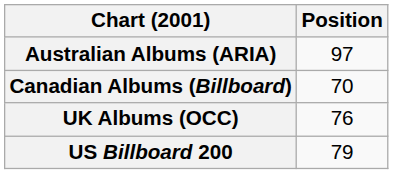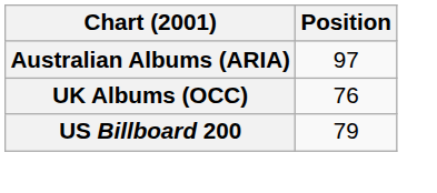 <table class="wikitable sortable plainrowheaders" style="text-align:center">
 <tr>
 <th scope="col">Chart (2001)</th>
 <th scope="col">Position</th>
 </tr>
 <tr>
 <th scope="row">Australian Albums (ARIA)</th>
 <td>97</td>
 </tr>
 <tr>
-<th scope="row">Canadian Albums (<em>Billboard</em>)</th>
-<td align="center">70</td>
-</tr>
-<tr>
 <th scope="row">UK Albums (OCC)</th>
 <td>76</td>
 </tr>
 <tr>
 <th scope="row">US <em>Billboard</em> 200</th>
 <td>79</td>
 </tr>
 </table>
